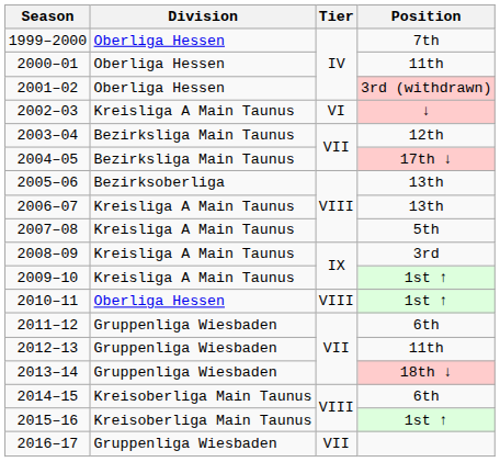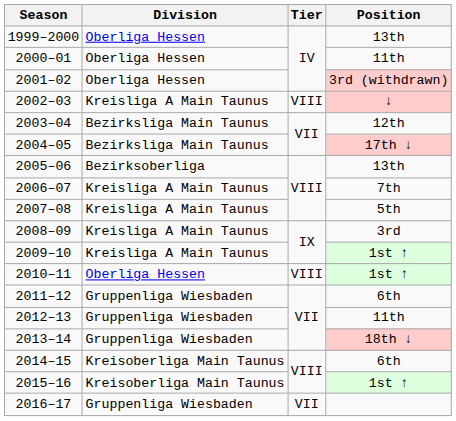 <table class="wikitable">
 <tr>
 <th>Season</th>
 <th>Division</th>
 <th>Tier</th>
 <th>Position</th>
 </tr>
 <tr align="center">
 <td>1999–2000</td>
 <td align="left"><a href='#'>Oberliga Hessen</a></td>
 <td rowspan=3>IV</td>
-<td>7th</td>
+<td>13th</td>
 </tr>
 <tr align="center">
 <td>2000–01</td>
 <td align="left">Oberliga Hessen</td>
 <td>11th</td>
 </tr>
 <tr align="center">
 <td>2001–02</td>
 <td align="left">Oberliga Hessen</td>
 <td bgcolor="#ffcccc">3rd (withdrawn)</td>
 </tr>
 <tr align="center">
 <td>2002–03</td>
 <td align="left">Kreisliga A Main Taunus</td>
-<td>VI</td>
+<td>VIII</td>
 <td bgcolor="#ffcccc">↓</td>
 </tr>
 <tr align="center">
 <td>2003–04</td>
 <td align="left">Bezirksliga Main Taunus</td>
 <td rowspan=2>VII</td>
 <td>12th</td>
 </tr>
 <tr align="center">
 <td>2004–05</td>
 <td align="left">Bezirksliga Main Taunus</td>
 <td bgcolor="#ffcccc">17th ↓</td>
 </tr>
 <tr align="center">
 <td>2005–06</td>
 <td align="left">Bezirksoberliga</td>
 <td rowspan=3>VIII</td>
 <td>13th</td>
 </tr>
 <tr align="center">
 <td>2006–07</td>
 <td align="left">Kreisliga A Main Taunus</td>
-<td>13th</td>
+<td>7th</td>
 </tr>
 <tr align="center">
 <td>2007–08</td>
 <td align="left">Kreisliga A Main Taunus</td>
 <td>5th</td>
 </tr>
 <tr align="center">
 <td>2008–09</td>
 <td align="left">Kreisliga A Main Taunus</td>
 <td rowspan=2>IX</td>
 <td>3rd</td>
 </tr>
 <tr align="center">
 <td>2009–10</td>
 <td align="left">Kreisliga A Main Taunus</td>
 <td bgcolor="#ddffdd">1st ↑</td>
 </tr>
 <tr align="center">
 <td>2010–11</td>
 <td align="left"><a href='#'>Oberliga Hessen</a></td>
 <td>VIII</td>
 <td bgcolor="#ddffdd">1st ↑</td>
 </tr>
 <tr align="center">
 <td>2011–12</td>
 <td align="left">Gruppenliga Wiesbaden</td>
 <td rowspan=3>VII</td>
 <td>6th</td>
 </tr>
 <tr align="center">
 <td>2012–13</td>
 <td align="left">Gruppenliga Wiesbaden</td>
 <td>11th</td>
 </tr>
 <tr align="center">
 <td>2013–14</td>
 <td align="left">Gruppenliga Wiesbaden</td>
 <td bgcolor="#ffcccc">18th ↓</td>
 </tr>
 <tr align="center">
 <td>2014–15</td>
 <td align="left">Kreisoberliga Main Taunus</td>
 <td rowspan=2>VIII</td>
 <td>6th</td>
 </tr>
 <tr align="center">
 <td>2015–16</td>
 <td align="left">Kreisoberliga Main Taunus</td>
 <td bgcolor="#ddffdd">1st ↑</td>
 </tr>
 <tr align="center">
 <td>2016–17</td>
 <td align="left">Gruppenliga Wiesbaden</td>
 <td>VII</td>
 <td></td>
 </tr>
 </table>
